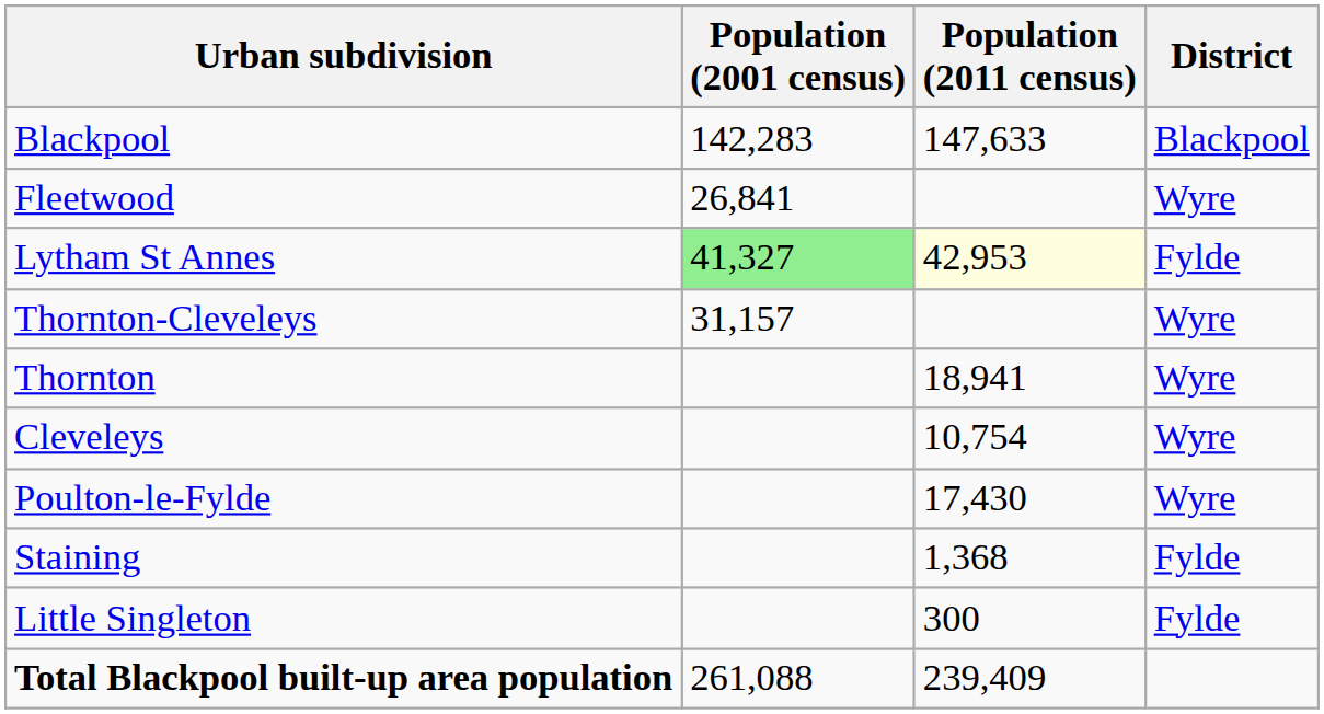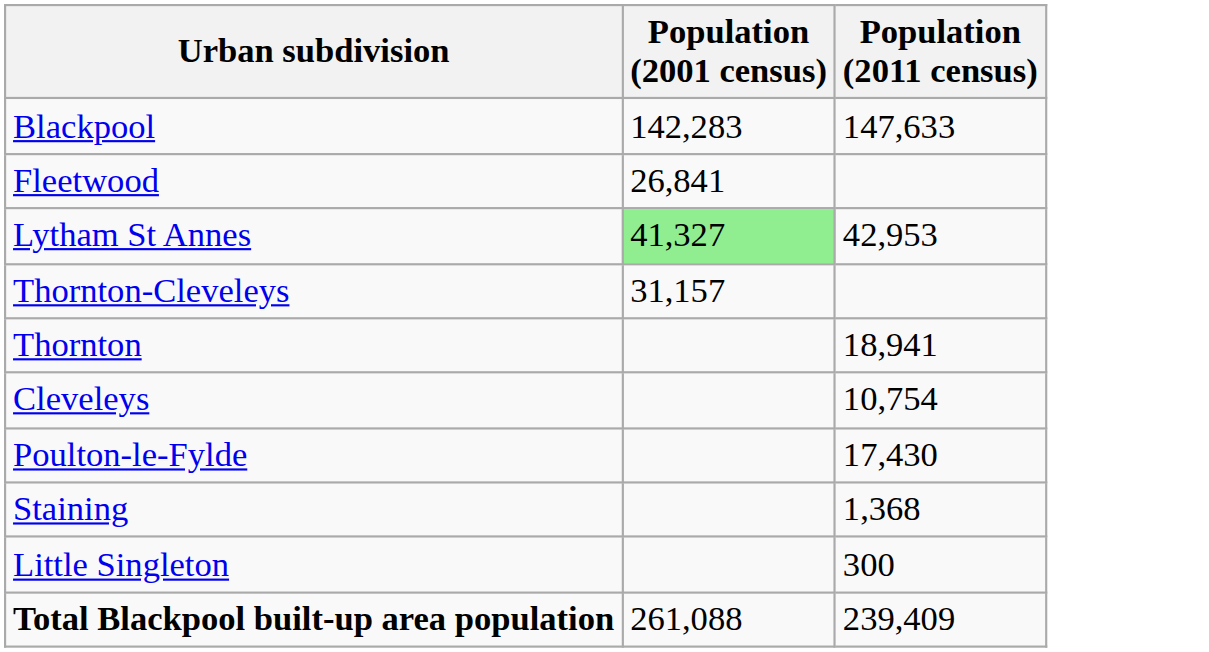 <table class="wikitable sortable">
 <tr>
 <th>Urban subdivision</th>
 <th>Population<br>(2001 census)</th>
 <th>Population<br>(2011 census)</th>
-<th>District</th>
 </tr>
 <tr>
 <td><a href='#'>Blackpool</a></td>
 <td>142,283</td>
 <td>147,633</td>
-<td><a href='#'>Blackpool</a></td>
 </tr>
 <tr>
 <td><a href='#'>Fleetwood</a></td>
 <td>26,841</td>
 <td></td>
-<td><a href='#'>Wyre</a></td>
 </tr>
 <tr>
 <td><a href='#'>Lytham St Annes</a></td>
 <td style="background: lightgreen;">41,327</td>
-<td style="background: lightyellow;">42,953</td>
-<td><a href='#'>Fylde</a></td>
+<td>42,953</td>
 </tr>
 <tr>
 <td><a href='#'>Thornton-Cleveleys</a></td>
 <td>31,157</td>
 <td></td>
-<td><a href='#'>Wyre</a></td>
 </tr>
 <tr>
 <td><a href='#'>Thornton</a></td>
 <td></td>
 <td>18,941</td>
-<td><a href='#'>Wyre</a></td>
 </tr>
 <tr>
 <td><a href='#'>Cleveleys</a></td>
 <td></td>
 <td>10,754</td>
-<td><a href='#'>Wyre</a></td>
 </tr>
 <tr>
 <td><a href='#'>Poulton-le-Fylde</a></td>
 <td></td>
 <td>17,430</td>
-<td><a href='#'>Wyre</a></td>
 </tr>
 <tr>
 <td><a href='#'>Staining</a></td>
 <td></td>
 <td>1,368</td>
-<td><a href='#'>Fylde</a></td>
 </tr>
 <tr>
 <td><a href='#'>Little Singleton</a></td>
 <td></td>
 <td>300</td>
-<td><a href='#'>Fylde</a></td>
 </tr>
 <tr>
 <td><strong>Total Blackpool built-up area population</strong></td>
 <td>261,088</td>
 <td>239,409</td>
-<td></td>
 </tr>
 </table>
